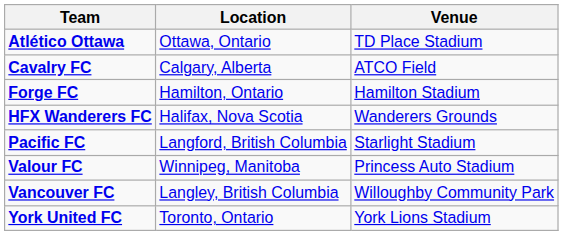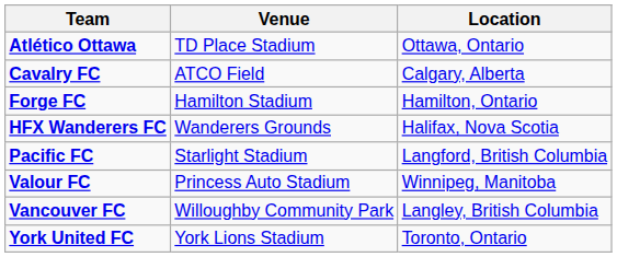 <table class="wikitable" style="font-size:85%">
 <tr>
 <th>Team</th>
+<th>Venue</th>
 <th>Location</th>
-<th>Venue</th>
 </tr>
 <tr>
 <td><strong><a href='#'>Atlético Ottawa</a></strong></td>
+<td><a href='#'>TD Place Stadium</a></td>
 <td><a href='#'>Ottawa, Ontario</a></td>
-<td><a href='#'>TD Place Stadium</a></td>
 </tr>
 <tr>
 <td><strong><a href='#'>Cavalry FC</a></strong></td>
+<td><a href='#'>ATCO Field</a></td>
 <td><a href='#'>Calgary, Alberta</a></td>
-<td><a href='#'>ATCO Field</a></td>
 </tr>
 <tr>
 <td><strong><a href='#'>Forge FC</a></strong></td>
+<td><a href='#'>Hamilton Stadium</a></td>
 <td><a href='#'>Hamilton, Ontario</a></td>
-<td><a href='#'>Hamilton Stadium</a></td>
 </tr>
 <tr>
 <td><strong><a href='#'>HFX Wanderers FC</a></strong></td>
+<td><a href='#'>Wanderers Grounds</a></td>
 <td><a href='#'>Halifax, Nova Scotia</a></td>
-<td><a href='#'>Wanderers Grounds</a></td>
 </tr>
 <tr>
 <td><strong><a href='#'>Pacific FC</a></strong></td>
+<td><a href='#'>Starlight Stadium</a></td>
 <td><a href='#'>Langford, British Columbia</a></td>
-<td><a href='#'>Starlight Stadium</a></td>
 </tr>
 <tr>
 <td><strong><a href='#'>Valour FC</a></strong></td>
+<td><a href='#'>Princess Auto Stadium</a></td>
 <td><a href='#'>Winnipeg, Manitoba</a></td>
-<td><a href='#'>Princess Auto Stadium</a></td>
 </tr>
 <tr>
 <td><strong><a href='#'>Vancouver FC</a></strong></td>
+<td><a href='#'>Willoughby Community Park</a></td>
 <td><a href='#'>Langley, British Columbia</a></td>
-<td><a href='#'>Willoughby Community Park</a></td>
 </tr>
 <tr>
 <td><strong><a href='#'>York United FC</a></strong></td>
+<td><a href='#'>York Lions Stadium</a></td>
 <td><a href='#'>Toronto, Ontario</a></td>
-<td><a href='#'>York Lions Stadium</a></td>
 </tr>
 </table>
